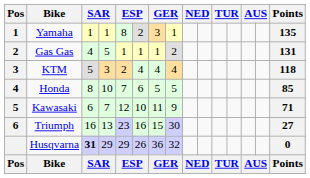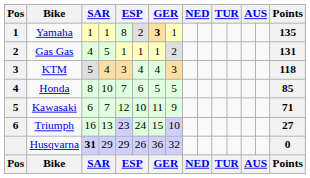 <table class="wikitable" style="font-size: 80%; text-align:center">
 <tr valign="top">
 <th valign="middle">Pos</th>
 <th valign="middle">Bike</th>
 <th colspan=2><a href='#'>SAR</a><br></th>
 <th colspan=2><a href='#'>ESP</a><br></th>
 <th colspan=2><a href='#'>GER</a><br></th>
 <th colspan=2><a href='#'>NED</a><br></th>
 <th colspan=2><a href='#'>TUR</a><br></th>
 <th colspan=2><a href='#'>AUS</a><br></th>
 <th valign="middle">Points</th>
 </tr>
 <tr>
 <th>1</th>
 <td><a href='#'>Yamaha</a></td>
 <td style="background:#ffffbf;">1</td>
 <td style="background:#ffffbf;">1</td>
 <td style="background:#dfffdf;">8</td>
 <td style="background:#dfdfdf;">2</td>
-<td style="background:#ffdf9f;">3</td>
+<td style="background:#ffdf9f;"><strong>3</strong></td>
 <td style="background:#ffffbf;">1</td>
 <td></td>
 <td></td>
 <td></td>
 <td></td>
 <td></td>
 <td></td>
 <th>135</th>
 </tr>
 <tr>
 <th>2</th>
 <td><a href='#'>Gas Gas</a></td>
 <td style="background:#dfffdf;">4</td>
 <td style="background:#dfffdf;">5</td>
 <td style="background:#ffffbf;">1</td>
 <td style="background:#ffffbf;">1</td>
 <td style="background:#ffffbf;">1</td>
 <td style="background:#dfdfdf;">2</td>
 <td></td>
 <td></td>
 <td></td>
 <td></td>
 <td></td>
 <td></td>
 <th>131</th>
 </tr>
 <tr>
 <th>3</th>
 <td><a href='#'>KTM</a></td>
 <td style="background:#dfdfdf;">5</td>
+<td style="background:#ffdf9f;">4</td>
 <td style="background:#ffdf9f;">3</td>
-<td style="background:#ffdf9f;">2</td>
 <td style="background:#dfffdf;">4</td>
 <td style="background:#dfffdf;">4</td>
-<td style="background:#ffdf9f;">4</td>
+<td style="background:#ffdf9f;">3</td>
 <td></td>
 <td></td>
 <td></td>
 <td></td>
 <td></td>
 <td></td>
 <th>118</th>
 </tr>
 <tr>
 <th>4</th>
 <td><a href='#'>Honda</a></td>
 <td style="background:#dfffdf;">8</td>
 <td style="background:#dfffdf;">10</td>
 <td style="background:#dfffdf;">7</td>
 <td style="background:#dfffdf;">6</td>
 <td style="background:#dfffdf;">5</td>
 <td style="background:#dfffdf;">5</td>
 <td></td>
 <td></td>
 <td></td>
 <td></td>
 <td></td>
 <td></td>
 <th>85</th>
 </tr>
 <tr>
 <th>5</th>
 <td><a href='#'>Kawasaki</a></td>
 <td style="background:#dfffdf;">6</td>
 <td style="background:#dfffdf;">7</td>
 <td style="background:#dfffdf;">12</td>
 <td style="background:#dfffdf;">10</td>
 <td style="background:#dfffdf;">11</td>
 <td style="background:#dfffdf;">9</td>
 <td></td>
 <td></td>
 <td></td>
 <td></td>
 <td></td>
 <td></td>
 <th>71</th>
 </tr>
 <tr>
 <th>6</th>
 <td><a href='#'>Triumph</a></td>
 <td style="background:#dfffdf;">16</td>
 <td style="background:#dfffdf;">13</td>
 <td style="background:#cfcfff;">23</td>
-<td style="background:#dfffdf;">16</td>
+<td style="background:#dfffdf;">24</td>
 <td style="background:#dfffdf;">15</td>
-<td style="background:#cfcfff;">30</td>
+<td style="background:#cfcfff;">10</td>
 <td></td>
 <td></td>
 <td></td>
 <td></td>
 <td></td>
 <td></td>
 <th>27</th>
 </tr>
 <tr>
 <th></th>
 <td><a href='#'>Husqvarna</a></td>
 <td style="background:#cfcfff;"><strong>31</strong></td>
 <td style="background:#cfcfff;">29</td>
 <td style="background:#cfcfff;">29</td>
 <td style="background:#cfcfff;">26</td>
 <td style="background:#cfcfff;">36</td>
 <td style="background:#cfcfff;">32</td>
 <td></td>
 <td></td>
 <td></td>
 <td></td>
 <td></td>
 <td></td>
 <th>0</th>
 </tr>
 <tr valign="top">
 <th valign="middle">Pos</th>
 <th valign="middle">Bike</th>
 <th colspan=2><a href='#'>SAR</a><br></th>
 <th colspan=2><a href='#'>ESP</a><br></th>
 <th colspan=2><a href='#'>GER</a><br></th>
 <th colspan=2><a href='#'>NED</a><br></th>
 <th colspan=2><a href='#'>TUR</a><br></th>
 <th colspan=2><a href='#'>AUS</a><br></th>
 <th valign="middle">Points</th>
 </tr>
 </table>
